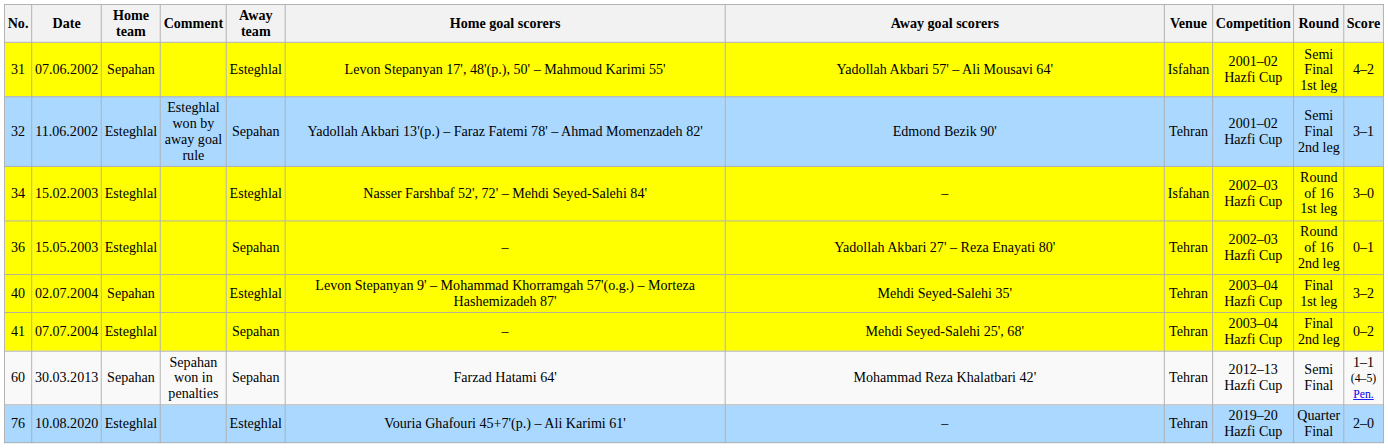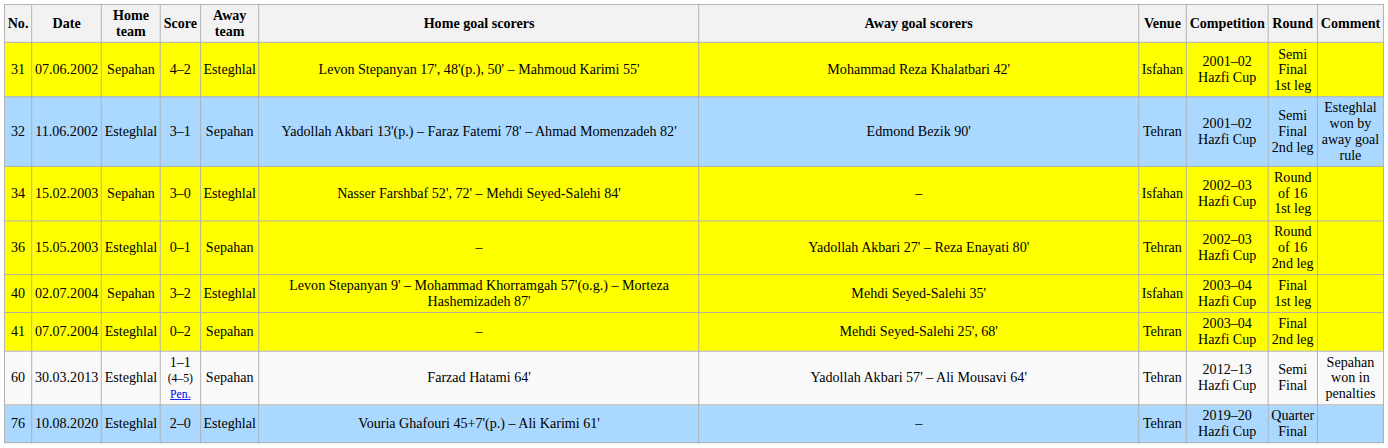 <table class="wikitable" style="text-align: center;">
 <tr>
 <th><strong>No.</strong></th>
 <th><strong>Date</strong></th>
 <th>Home team</th>
-<th><strong>Comment</strong></th>
+<th>Score</th>
 <th>Away team</th>
 <th width=500>Home goal scorers</th>
 <th width=500>Away goal scorers</th>
 <th><strong>Venue</strong></th>
 <th><strong>Competition</strong></th>
 <th><strong>Round</strong></th>
-<th>Score</th>
+<th><strong>Comment</strong></th>
 </tr>
 <tr style="background:#FFFF00;">
 <td>31</td>
 <td>07.06.2002</td>
 <td>Sepahan</td>
-<td></td>
+<td>4–2</td>
 <td>Esteghlal</td>
 <td>Levon Stepanyan 17', 48'(p.), 50' – Mahmoud Karimi 55'</td>
-<td>Yadollah Akbari 57' – Ali Mousavi 64'</td>
+<td>Mohammad Reza Khalatbari 42'</td>
 <td>Isfahan</td>
 <td>2001–02 Hazfi Cup</td>
 <td>Semi Final 1st leg</td>
-<td>4–2</td>
+<td></td>
 </tr>
 <tr style="background:#AAD8FF;">
 <td>32</td>
 <td>11.06.2002</td>
 <td>Esteghlal</td>
-<td>Esteghlal won by away goal rule</td>
+<td>3–1</td>
 <td>Sepahan</td>
 <td>Yadollah Akbari 13'(p.) – Faraz Fatemi 78' – Ahmad Momenzadeh 82'</td>
 <td>Edmond Bezik 90'</td>
 <td>Tehran</td>
 <td>2001–02 Hazfi Cup</td>
 <td>Semi Final 2nd leg</td>
-<td>3–1</td>
+<td>Esteghlal won by away goal rule</td>
 </tr>
 <tr style="background:#FFFF00;">
 <td>34</td>
 <td>15.02.2003</td>
-<td>Esteghlal</td>
-<td></td>
+<td>Sepahan</td>
+<td>3–0</td>
 <td>Esteghlal</td>
 <td>Nasser Farshbaf 52', 72' – Mehdi Seyed-Salehi 84'</td>
 <td>–</td>
 <td>Isfahan</td>
 <td>2002–03 Hazfi Cup</td>
 <td>Round of 16 1st leg</td>
-<td>3–0</td>
+<td></td>
 </tr>
 <tr style="background:#FFFF00;">
 <td>36</td>
 <td>15.05.2003</td>
 <td>Esteghlal</td>
-<td></td>
+<td>0–1</td>
 <td>Sepahan</td>
 <td>–</td>
 <td>Yadollah Akbari 27' – Reza Enayati 80'</td>
 <td>Tehran</td>
 <td>2002–03 Hazfi Cup</td>
 <td>Round of 16 2nd leg</td>
-<td>0–1</td>
+<td></td>
 </tr>
 <tr style="background:#FFFF00;">
 <td>40</td>
 <td>02.07.2004</td>
 <td>Sepahan</td>
-<td></td>
+<td>3–2</td>
 <td>Esteghlal</td>
 <td>Levon Stepanyan 9' – Mohammad Khorramgah 57'(o.g.) – Morteza Hashemizadeh 87'</td>
 <td>Mehdi Seyed-Salehi 35'</td>
-<td>Tehran</td>
+<td>Isfahan</td>
 <td>2003–04 Hazfi Cup</td>
 <td>Final 1st leg</td>
-<td>3–2</td>
+<td></td>
 </tr>
 <tr style="background:#FFFF00;">
 <td>41</td>
 <td>07.07.2004</td>
 <td>Esteghlal</td>
-<td></td>
+<td>0–2</td>
 <td>Sepahan</td>
 <td>–</td>
 <td>Mehdi Seyed-Salehi 25', 68'</td>
 <td>Tehran</td>
 <td>2003–04 Hazfi Cup</td>
 <td>Final 2nd leg</td>
-<td>0–2</td>
+<td></td>
 </tr>
 <tr>
 <td>60</td>
 <td>30.03.2013</td>
-<td>Sepahan</td>
-<td>Sepahan won in penalties</td>
+<td>Esteghlal</td>
+<td>1–1<br><small>(4–5) <a href='#'>Pen.</a></small></td>
 <td>Sepahan</td>
 <td>Farzad Hatami 64'</td>
-<td>Mohammad Reza Khalatbari 42'</td>
+<td>Yadollah Akbari 57' – Ali Mousavi 64'</td>
 <td>Tehran</td>
 <td>2012–13 Hazfi Cup</td>
 <td>Semi Final</td>
-<td>1–1<br><small>(4–5) <a href='#'>Pen.</a></small></td>
+<td>Sepahan won in penalties</td>
 </tr>
 <tr style="background:#AAD8FF;">
 <td>76</td>
 <td>10.08.2020</td>
 <td>Esteghlal</td>
-<td></td>
+<td>2–0</td>
 <td>Esteghlal</td>
 <td>Vouria Ghafouri 45+7'(p.) – Ali Karimi 61'</td>
 <td>–</td>
 <td>Tehran</td>
 <td>2019–20 Hazfi Cup</td>
 <td>Quarter Final</td>
-<td>2–0</td>
+<td></td>
 </tr>
 </table>
